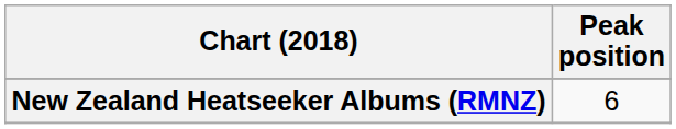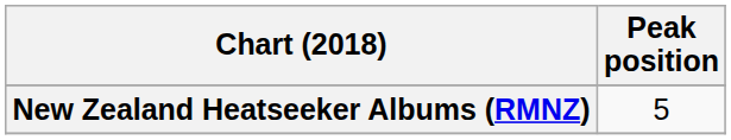 <table class="wikitable sortable plainrowheaders" style="text-align:center">
 <tr>
 <th scope="col">Chart (2018)</th>
 <th scope="col">Peak<br> position</th>
 </tr>
 <tr>
 </tr>
 <tr>
 </tr>
 <tr>
 </tr>
 <tr>
 </tr>
 <tr>
 </tr>
 <tr>
 </tr>
 <tr>
 </tr>
 <tr>
 <th scope="row">New Zealand Heatseeker Albums (<a href='#'>RMNZ</a>)</th>
-<td>6</td>
+<td>5</td>
 </tr>
 <tr>
 </tr>
 <tr>
 </tr>
 <tr>
 </tr>
 <tr>
 </tr>
 <tr>
 </tr>
 <tr>
 </tr>
 <tr>
 </tr>
 </table>
